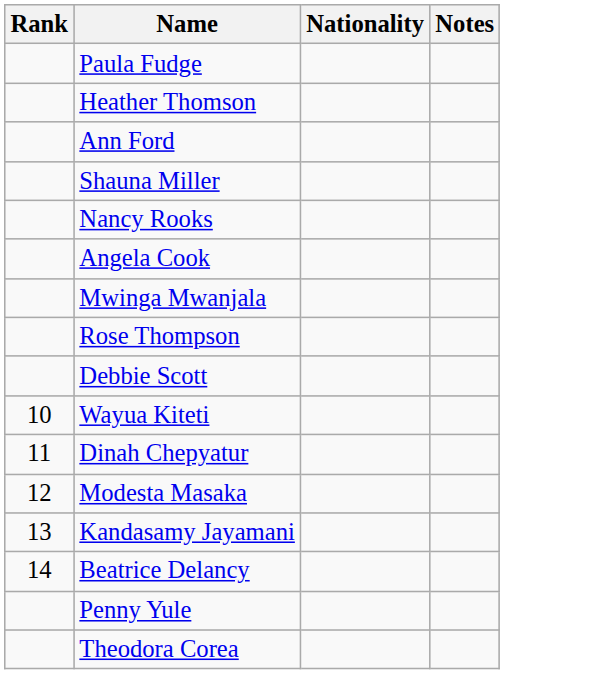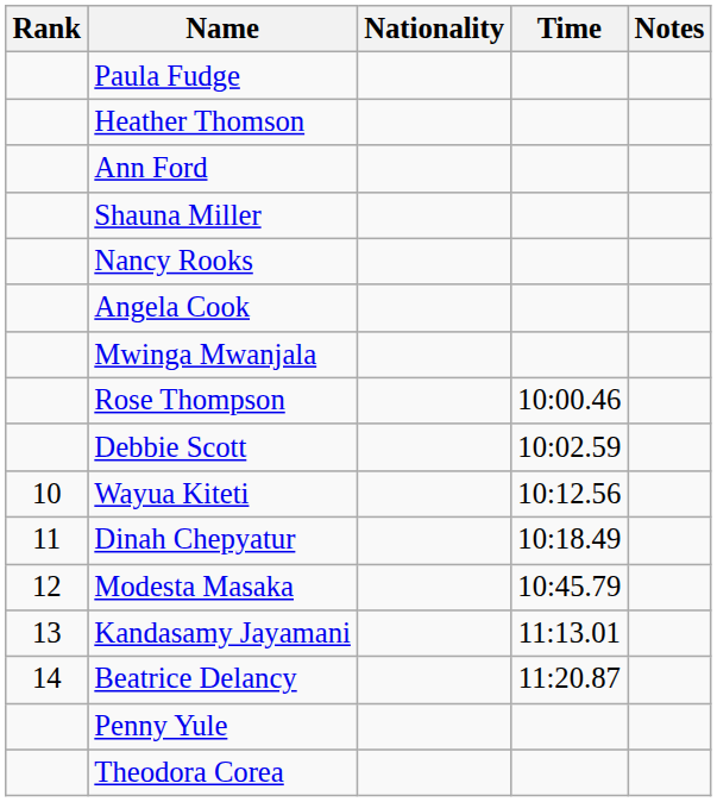 <table class="wikitable sortable" style=" text-align:center">
 <tr>
 <th>Rank</th>
 <th>Name</th>
 <th>Nationality</th>
+<th>Time</th>
 <th>Notes</th>
 </tr>
 <tr>
 <td></td>
 <td align=left><a href='#'>Paula Fudge</a></td>
 <td align=left></td>
 <td></td>
+<td></td>
 </tr>
 <tr>
 <td></td>
 <td align=left><a href='#'>Heather Thomson</a></td>
 <td align=left></td>
+<td></td>
 <td></td>
 </tr>
 <tr>
 <td></td>
 <td align=left><a href='#'>Ann Ford</a></td>
 <td align=left></td>
 <td></td>
+<td></td>
 </tr>
 <tr>
 <td></td>
 <td align=left><a href='#'>Shauna Miller</a></td>
 <td align=left></td>
+<td></td>
 <td></td>
 </tr>
 <tr>
 <td></td>
 <td align=left><a href='#'>Nancy Rooks</a></td>
 <td align=left></td>
 <td></td>
+<td></td>
 </tr>
 <tr>
 <td></td>
 <td align=left><a href='#'>Angela Cook</a></td>
 <td align=left></td>
+<td></td>
 <td></td>
 </tr>
 <tr>
 <td></td>
 <td align=left><a href='#'>Mwinga Mwanjala</a></td>
 <td align=left></td>
 <td></td>
+<td></td>
 </tr>
 <tr>
 <td></td>
 <td align=left><a href='#'>Rose Thompson</a></td>
 <td align=left></td>
+<td>10:00.46</td>
 <td></td>
 </tr>
 <tr>
 <td></td>
 <td align=left><a href='#'>Debbie Scott</a></td>
 <td align=left></td>
+<td>10:02.59</td>
 <td></td>
 </tr>
 <tr>
 <td>10</td>
 <td align=left><a href='#'>Wayua Kiteti</a></td>
 <td align=left></td>
+<td>10:12.56</td>
 <td></td>
 </tr>
 <tr>
 <td>11</td>
 <td align=left><a href='#'>Dinah Chepyatur</a></td>
 <td align=left></td>
+<td>10:18.49</td>
 <td></td>
 </tr>
 <tr>
 <td>12</td>
 <td align=left><a href='#'>Modesta Masaka</a></td>
 <td align=left></td>
+<td>10:45.79</td>
 <td></td>
 </tr>
 <tr>
 <td>13</td>
 <td align=left><a href='#'>Kandasamy Jayamani</a></td>
 <td align=left></td>
+<td>11:13.01</td>
 <td></td>
 </tr>
 <tr>
 <td>14</td>
 <td align=left><a href='#'>Beatrice Delancy</a></td>
 <td align=left></td>
+<td>11:20.87</td>
 <td></td>
 </tr>
 <tr>
 <td></td>
 <td align=left><a href='#'>Penny Yule</a></td>
 <td align=left></td>
 <td></td>
+<td></td>
 </tr>
 <tr>
 <td></td>
 <td align=left><a href='#'>Theodora Corea</a></td>
 <td align=left></td>
 <td></td>
+<td></td>
 </tr>
 </table>
